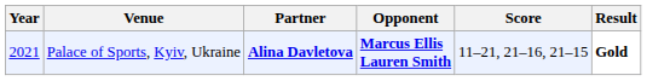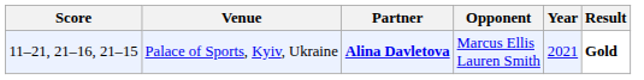 <table class="sortable wikitable" style="font-size: 90%;">
 <tr>
-<th>Year</th>
+<th>Score</th>
 <th>Venue</th>
 <th>Partner</th>
 <th>Opponent</th>
-<th>Score</th>
+<th>Year</th>
 <th>Result</th>
 </tr>
 <tr style="background:#ECF2FF">
-<td align="center"><a href='#'>2021</a></td>
+<td align="left">11–21, 21–16, 21–15</td>
 <td align="left"><a href='#'>Palace of Sports</a>, <a href='#'>Kyiv</a>, Ukraine</td>
 <td align="left"><strong> <a href='#'>Alina Davletova</a></strong></td>
-<td align="left"><strong> <a href='#'>Marcus Ellis</a><br> <a href='#'>Lauren Smith</a></strong></td>
-<td align="left">11–21, 21–16, 21–15</td>
+<td align="left"> <a href='#'>Marcus Ellis</a><br> <a href='#'>Lauren Smith</a></td>
+<td align="center"><a href='#'>2021</a></td>
 <td style="text-align:left; background:white"> <strong>Gold</strong></td>
 </tr>
 </table>
